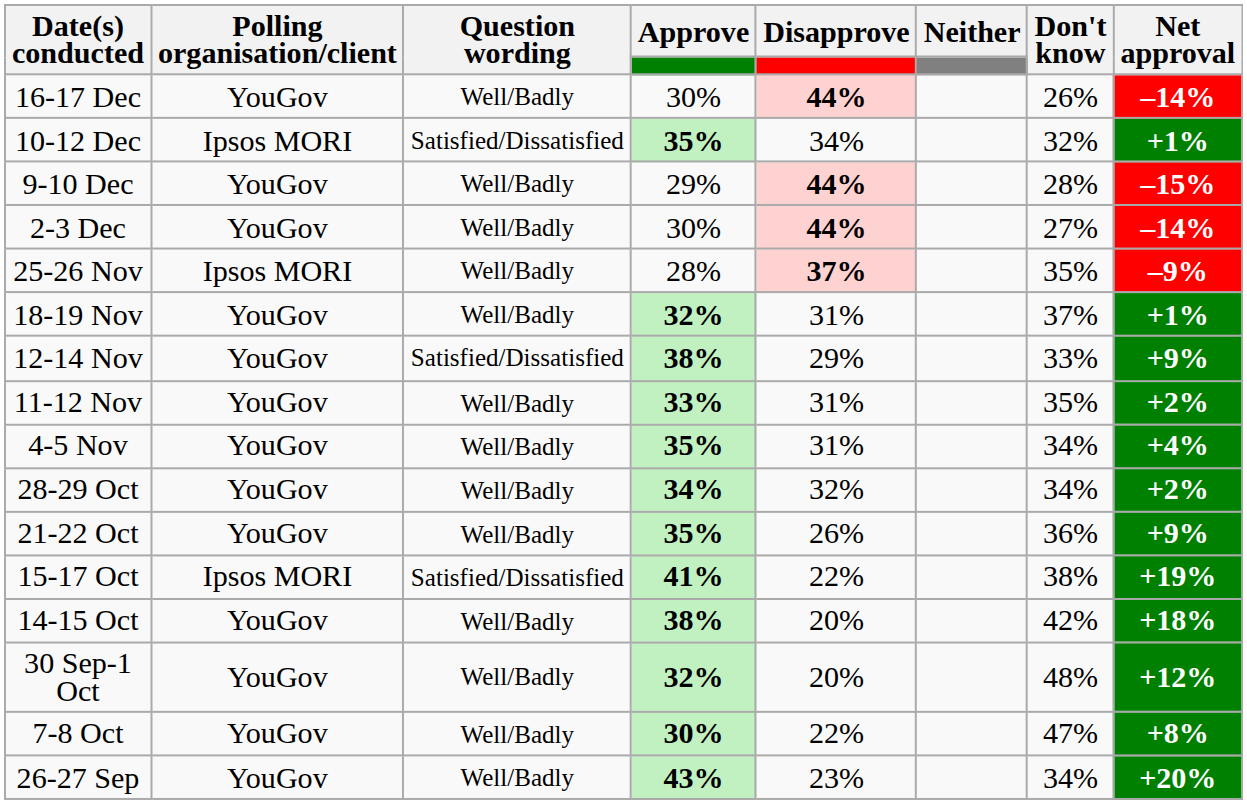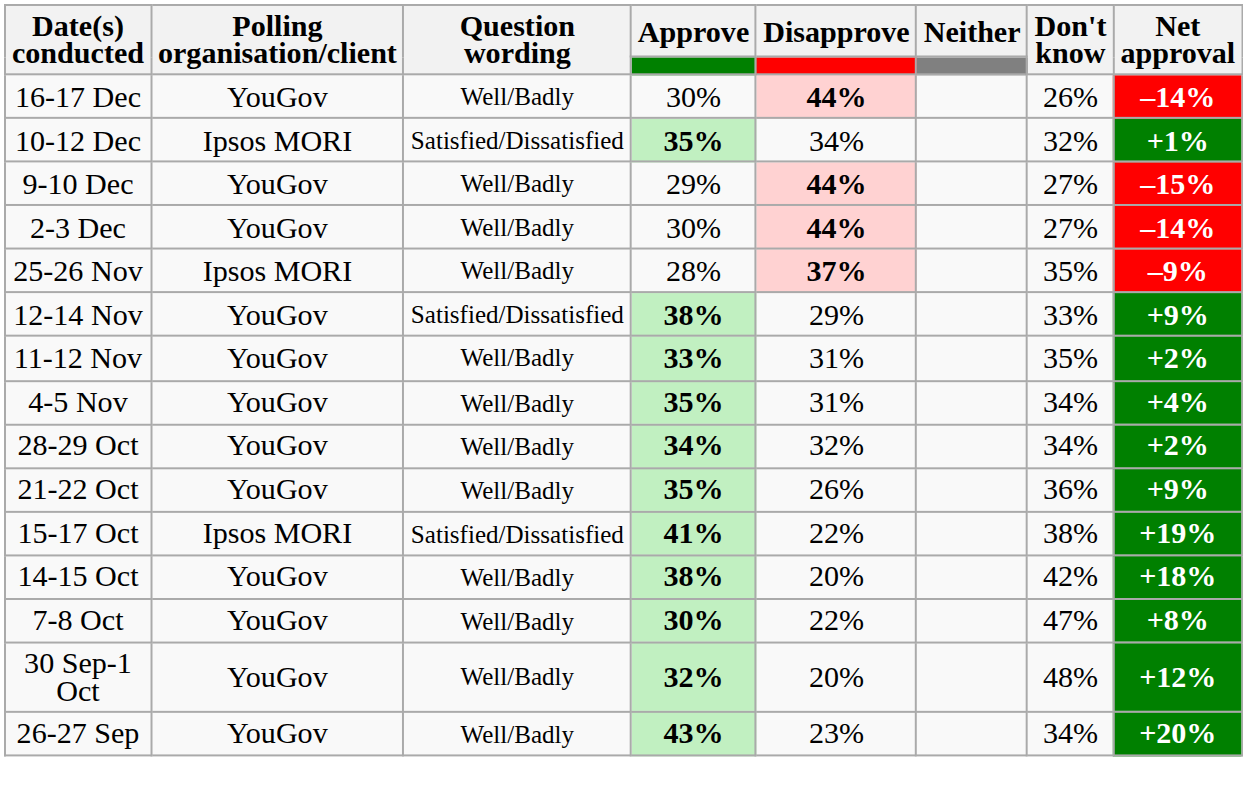 <table class="wikitable collapsible sortable" style="text-align:center;font-size:95%;line-height:14px;">
 <tr>
 <th style="width:125px;" rowspan="2">Date(s)<br>conducted</th>
 <th style="width:200px;" rowspan="2">Polling organisation/client</th>
 <th style="width:120px;" rowspan="2">Question<br>wording</th>
 <th class="unsortable" style="width:80px;">Approve</th>
 <th class="unsortable" style="width: 80px;">Disapprove</th>
 <th class="unsortable" style="width:80px;">Neither</th>
 <th class="unsortable" style="width:80px;" rowspan="2">Don't know</th>
 <th class="unsortable" style="width:20px;" rowspan="2">Net approval</th>
 </tr>
 <tr>
 <th class="unsortable" style="background:green;width:60px;"></th>
 <th class="unsortable" style="background:red;width:60px;"></th>
 <th class="unsortable" style="background:grey;width:60px;"></th>
 </tr>
 <tr>
 <td>16-17 Dec</td>
 <td>YouGov</td>
 <td><small>Well/Badly</small></td>
 <td>30%</td>
 <td style="background:#FFD2D2"><strong>44%</strong></td>
 <td></td>
 <td>26%</td>
 <td style="background:red;color:white;"><strong>–14%</strong></td>
 </tr>
 <tr>
 <td>10-12 Dec</td>
 <td>Ipsos MORI</td>
 <td><small>Satisfied/Dissatisfied</small></td>
 <td style="background:#C1F0C1"><strong>35%</strong></td>
 <td>34%</td>
 <td></td>
 <td>32%</td>
 <td style="background:green;color:white;"><strong>+1%</strong></td>
 </tr>
 <tr>
 <td>9-10 Dec</td>
 <td>YouGov</td>
 <td><small>Well/Badly</small></td>
 <td>29%</td>
 <td style="background:#FFD2D2"><strong>44%</strong></td>
 <td></td>
-<td>28%</td>
+<td>27%</td>
 <td style="background:red;color:white;"><strong>–15%</strong></td>
 </tr>
 <tr>
 <td>2-3 Dec</td>
 <td>YouGov</td>
 <td><small>Well/Badly</small></td>
 <td>30%</td>
 <td style="background:#FFD2D2"><strong>44%</strong></td>
 <td></td>
 <td>27%</td>
 <td style="background:red;color:white;"><strong>–14%</strong></td>
 </tr>
 <tr>
 <td>25-26 Nov</td>
 <td>Ipsos MORI</td>
 <td><small>Well/Badly</small></td>
 <td>28%</td>
 <td style="background:#FFD2D2"><strong>37%</strong></td>
 <td></td>
 <td>35%</td>
 <td style="background:red;color:white;"><strong>–9%</strong></td>
-</tr>
-<tr>
-<td>18-19 Nov</td>
-<td>YouGov</td>
-<td><small>Well/Badly</small></td>
-<td style="background:#C1F0C1"><strong>32%</strong></td>
-<td>31%</td>
-<td></td>
-<td>37%</td>
-<td style="background:green;color:white;"><strong>+1%</strong></td>
 </tr>
 <tr>
 <td>12-14 Nov</td>
 <td>YouGov</td>
 <td><small>Satisfied/Dissatisfied</small></td>
 <td style="background:#C1F0C1"><strong>38%</strong></td>
 <td>29%</td>
 <td></td>
 <td>33%</td>
 <td style="background:green;color:white;"><strong>+9%</strong></td>
 </tr>
 <tr>
 <td>11-12 Nov</td>
 <td>YouGov</td>
 <td><small>Well/Badly</small></td>
 <td style="background:#C1F0C1"><strong>33%</strong></td>
 <td>31%</td>
 <td></td>
 <td>35%</td>
 <td style="background:green;color:white;"><strong>+2%</strong></td>
 </tr>
 <tr>
 <td>4-5 Nov</td>
 <td>YouGov</td>
 <td><small>Well/Badly</small></td>
 <td style="background:#C1F0C1"><strong>35%</strong></td>
 <td>31%</td>
 <td></td>
 <td>34%</td>
 <td style="background:green;color:white;"><strong>+4%</strong></td>
 </tr>
 <tr>
 <td>28-29 Oct</td>
 <td>YouGov</td>
 <td><small>Well/Badly</small></td>
 <td style="background:#C1F0C1"><strong>34%</strong></td>
 <td>32%</td>
 <td></td>
 <td>34%</td>
 <td style="background:green;color:white;"><strong>+2%</strong></td>
 </tr>
 <tr>
 <td>21-22 Oct</td>
 <td>YouGov</td>
 <td><small>Well/Badly</small></td>
 <td style="background:#C1F0C1"><strong>35%</strong></td>
 <td>26%</td>
 <td></td>
 <td>36%</td>
 <td style="background:green;color:white;"><strong>+9%</strong></td>
 </tr>
 <tr>
 <td>15-17 Oct</td>
 <td>Ipsos MORI</td>
 <td><small>Satisfied/Dissatisfied</small></td>
 <td style="background:#C1F0C1"><strong>41%</strong></td>
 <td>22%</td>
 <td></td>
 <td>38%</td>
 <td style="background:green;color:white;"><strong>+19%</strong></td>
 </tr>
 <tr>
 <td>14-15 Oct</td>
 <td>YouGov</td>
 <td><small>Well/Badly</small></td>
 <td style="background:#C1F0C1"><strong>38%</strong></td>
 <td>20%</td>
 <td></td>
 <td>42%</td>
 <td style="background:green;color:white;"><strong>+18%</strong></td>
 </tr>
 <tr>
+<td>7-8 Oct</td>
+<td>YouGov</td>
+<td><small>Well/Badly</small></td>
+<td style="background:#C1F0C1"><strong>30%</strong></td>
+<td>22%</td>
+<td></td>
+<td>47%</td>
+<td style="background:green;color:white;"><strong>+8%</strong></td>
+</tr>
+<tr>
 <td>30 Sep-1 Oct</td>
 <td>YouGov</td>
 <td><small>Well/Badly</small></td>
 <td style="background:#C1F0C1"><strong>32%</strong></td>
 <td>20%</td>
 <td></td>
 <td>48%</td>
 <td style="background:green;color:white;"><strong>+12%</strong></td>
-</tr>
-<tr>
-<td>7-8 Oct</td>
-<td>YouGov</td>
-<td><small>Well/Badly</small></td>
-<td style="background:#C1F0C1"><strong>30%</strong></td>
-<td>22%</td>
-<td></td>
-<td>47%</td>
-<td style="background:green;color:white;"><strong>+8%</strong></td>
 </tr>
 <tr>
 <td>26-27 Sep</td>
 <td>YouGov</td>
 <td><small>Well/Badly</small></td>
 <td style="background:#C1F0C1"><strong>43%</strong></td>
 <td>23%</td>
 <td></td>
 <td>34%</td>
 <td style="background:green;color:white;"><strong>+20%</strong></td>
 </tr>
 </table>
